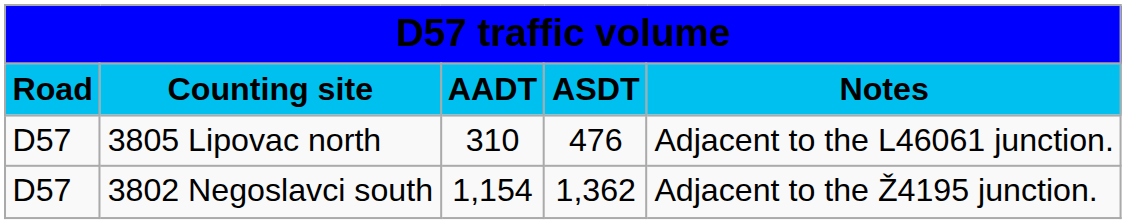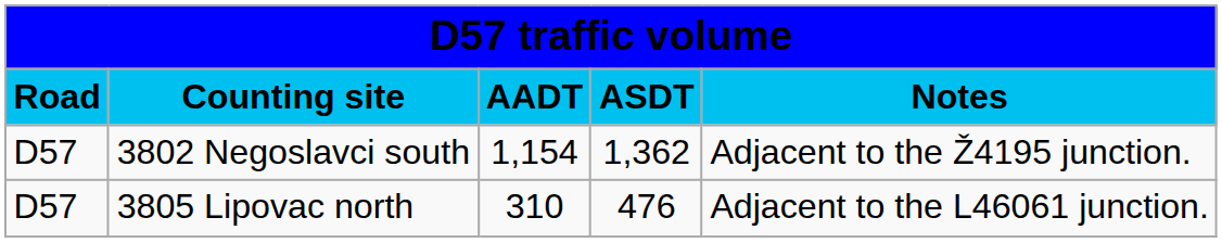 <table class="wikitable">
 <tr>
 <td colspan=5 bgcolor=blue align=center style=margin-top:15><span><big><strong>D57 traffic volume</strong></big></span></td>
 </tr>
 <tr>
 <td align=center bgcolor=00c0f0><strong>Road</strong></td>
 <td align=center bgcolor=00c0f0><strong>Counting site</strong></td>
 <td align=center bgcolor=00c0f0><strong>AADT</strong></td>
 <td align=center bgcolor=00c0f0><strong>ASDT</strong></td>
 <td align=center bgcolor=00c0f0><strong>Notes</strong></td>
 </tr>
 <tr>
 <td> D57</td>
+<td>3802 Negoslavci south</td>
+<td align=center>1,154</td>
+<td align=center>1,362</td>
+<td>Adjacent to the Ž4195 junction.</td>
+</tr>
+<tr>
+<td> D57</td>
 <td>3805 Lipovac north</td>
 <td align=center>310</td>
 <td align=center>476</td>
 <td>Adjacent to the L46061 junction.</td>
 </tr>
-<tr>
-<td> D57</td>
-<td>3802 Negoslavci south</td>
-<td align=center>1,154</td>
-<td align=center>1,362</td>
-<td>Adjacent to the Ž4195 junction.</td>
-</tr>
 </table>
